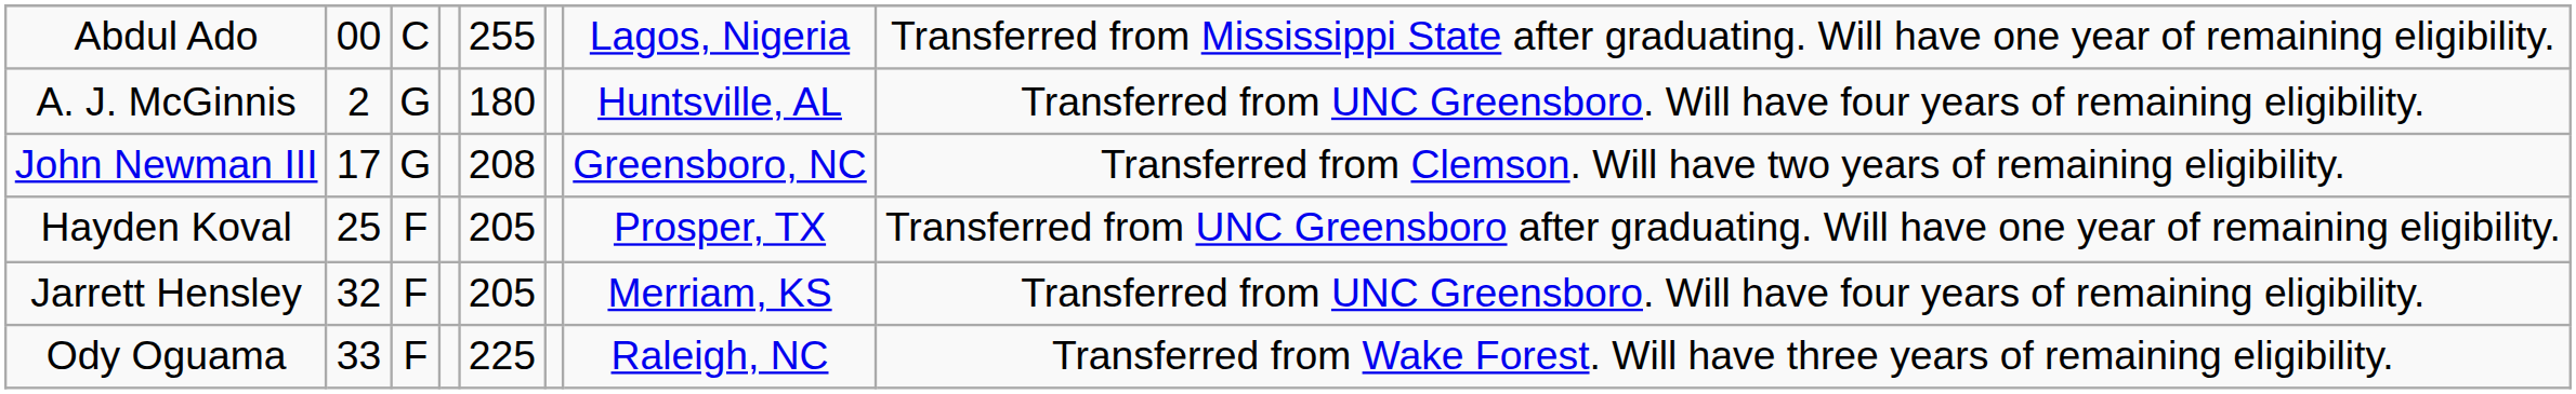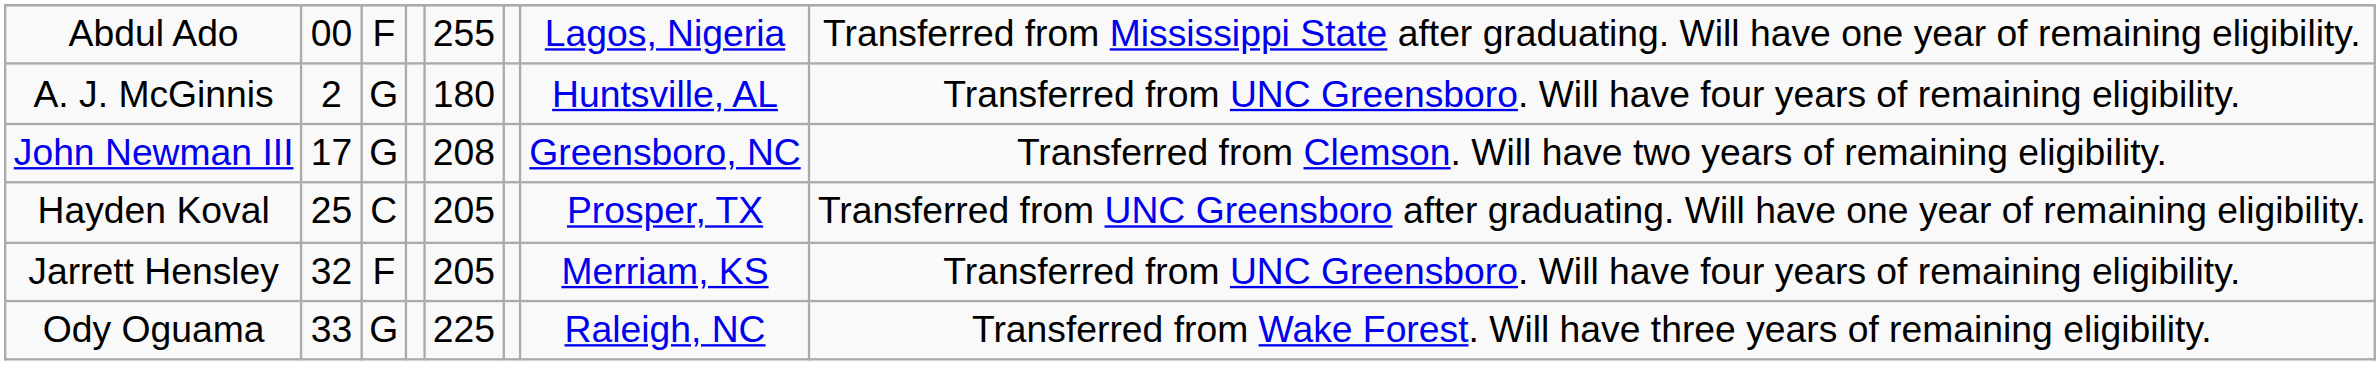 <table class="wikitable sortable sortable" style="text-align: center">
 <tr align=center>
 </tr>
 <tr>
 <td>Abdul Ado</td>
 <td>00</td>
-<td>C</td>
+<td>F</td>
 <td></td>
 <td>255</td>
 <td></td>
 <td><a href='#'>Lagos, Nigeria</a></td>
 <td>Transferred from <a href='#'>Mississippi State</a> after graduating. Will have one year of remaining eligibility.</td>
 </tr>
 <tr>
 <td>A. J. McGinnis</td>
 <td>2</td>
 <td>G</td>
 <td></td>
 <td>180</td>
 <td></td>
 <td><a href='#'>Huntsville, AL</a></td>
 <td>Transferred from <a href='#'>UNC Greensboro</a>. Will have four years of remaining eligibility.</td>
 </tr>
 <tr>
 <td><a href='#'>John Newman III</a></td>
 <td>17</td>
 <td>G</td>
 <td></td>
 <td>208</td>
 <td></td>
 <td><a href='#'>Greensboro, NC</a></td>
 <td>Transferred from <a href='#'>Clemson</a>. Will have two years of remaining eligibility.</td>
 </tr>
 <tr>
 <td>Hayden Koval</td>
 <td>25</td>
-<td>F</td>
+<td>C</td>
 <td></td>
 <td>205</td>
 <td></td>
 <td><a href='#'>Prosper, TX</a></td>
 <td>Transferred from <a href='#'>UNC Greensboro</a> after graduating. Will have one year of remaining eligibility.</td>
 </tr>
 <tr>
 <td>Jarrett Hensley</td>
 <td>32</td>
 <td>F</td>
 <td></td>
 <td>205</td>
 <td></td>
 <td><a href='#'>Merriam, KS</a></td>
 <td>Transferred from <a href='#'>UNC Greensboro</a>. Will have four years of remaining eligibility.</td>
 </tr>
 <tr>
 <td>Ody Oguama</td>
 <td>33</td>
-<td>F</td>
+<td>G</td>
 <td></td>
 <td>225</td>
 <td></td>
 <td><a href='#'>Raleigh, NC</a></td>
 <td>Transferred from <a href='#'>Wake Forest</a>. Will have three years of remaining eligibility.</td>
 </tr>
 </table>
